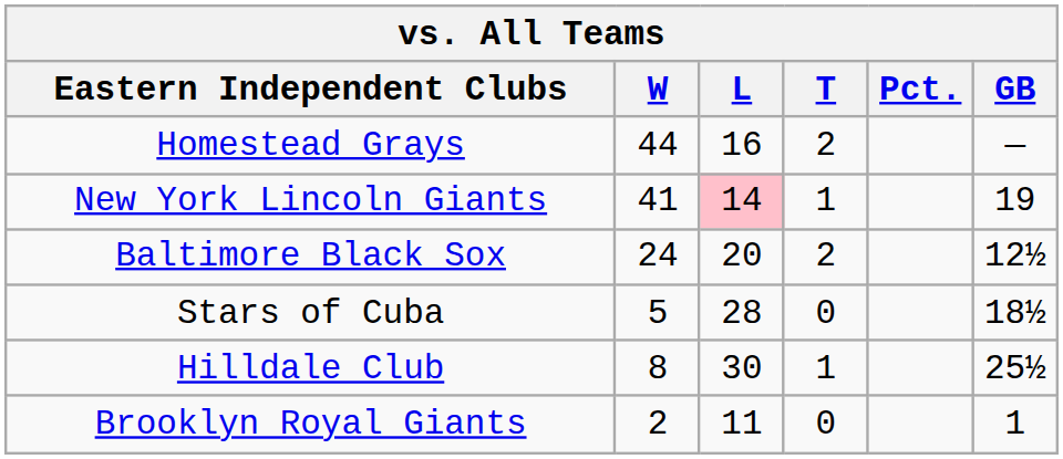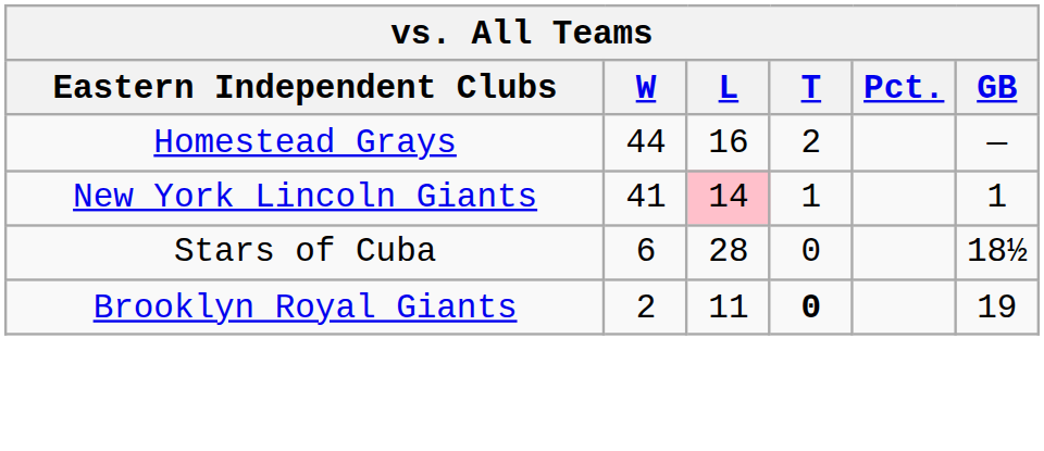 <table class="wikitable" width="400em" style="text-align:center;">
 <tr>
 <th colspan="6">vs. All Teams</th>
 </tr>
 <tr>
 <th width="58%">Eastern Independent Clubs</th>
 <th width="8%"><a href='#'>W</a></th>
 <th width="8%"><a href='#'>L</a></th>
 <th width="8%"><a href='#'>T</a></th>
 <th width="10%"><a href='#'>Pct.</a></th>
 <th width="8%"><a href='#'>GB</a></th>
 </tr>
 <tr>
 <td><a href='#'>Homestead Grays</a></td>
 <td>44</td>
 <td>16</td>
 <td>2</td>
 <td></td>
 <td>—</td>
 </tr>
 <tr>
 <td><a href='#'>New York Lincoln Giants</a></td>
 <td>41</td>
 <td style="background: pink;">14</td>
 <td>1</td>
 <td></td>
-<td>19</td>
-</tr>
-<tr>
-<td><a href='#'>Baltimore Black Sox</a></td>
-<td>24</td>
-<td>20</td>
-<td>2</td>
-<td></td>
-<td>12½</td>
+<td>1</td>
 </tr>
 <tr>
 <td>Stars of Cuba</td>
-<td>5</td>
+<td>6</td>
 <td>28</td>
 <td>0</td>
 <td></td>
 <td>18½</td>
 </tr>
 <tr>
-<td><a href='#'>Hilldale Club</a></td>
-<td>8</td>
-<td>30</td>
-<td>1</td>
-<td></td>
-<td>25½</td>
-</tr>
-<tr>
 <td><a href='#'>Brooklyn Royal Giants</a></td>
 <td>2</td>
 <td>11</td>
-<td>0</td>
+<td><strong>0</strong></td>
 <td></td>
-<td>1</td>
+<td>19</td>
 </tr>
 </table>
